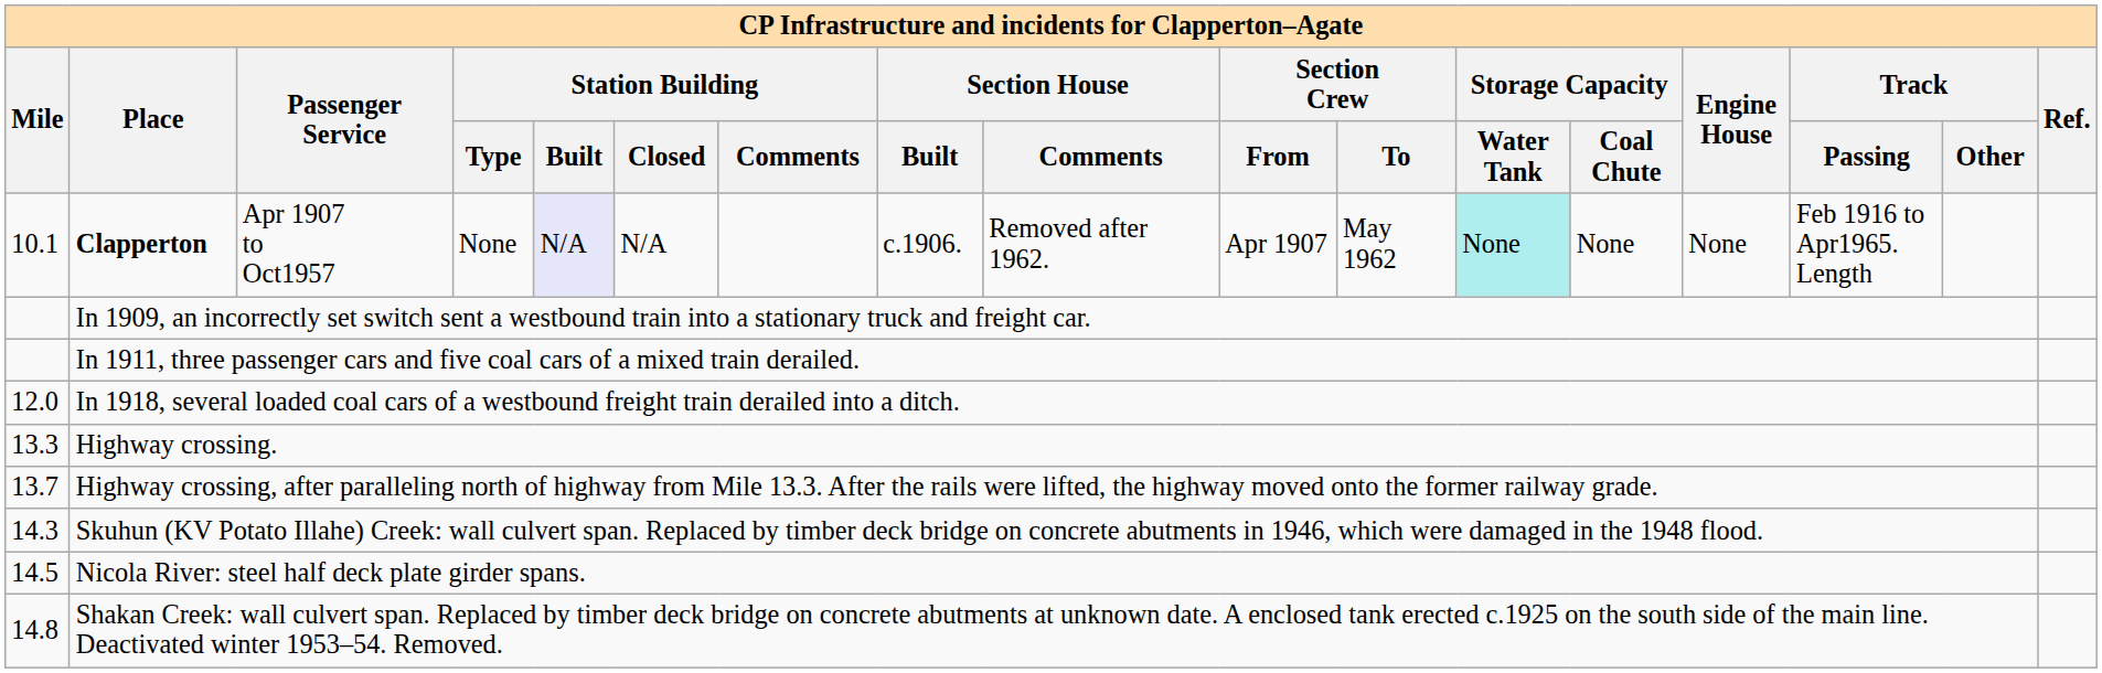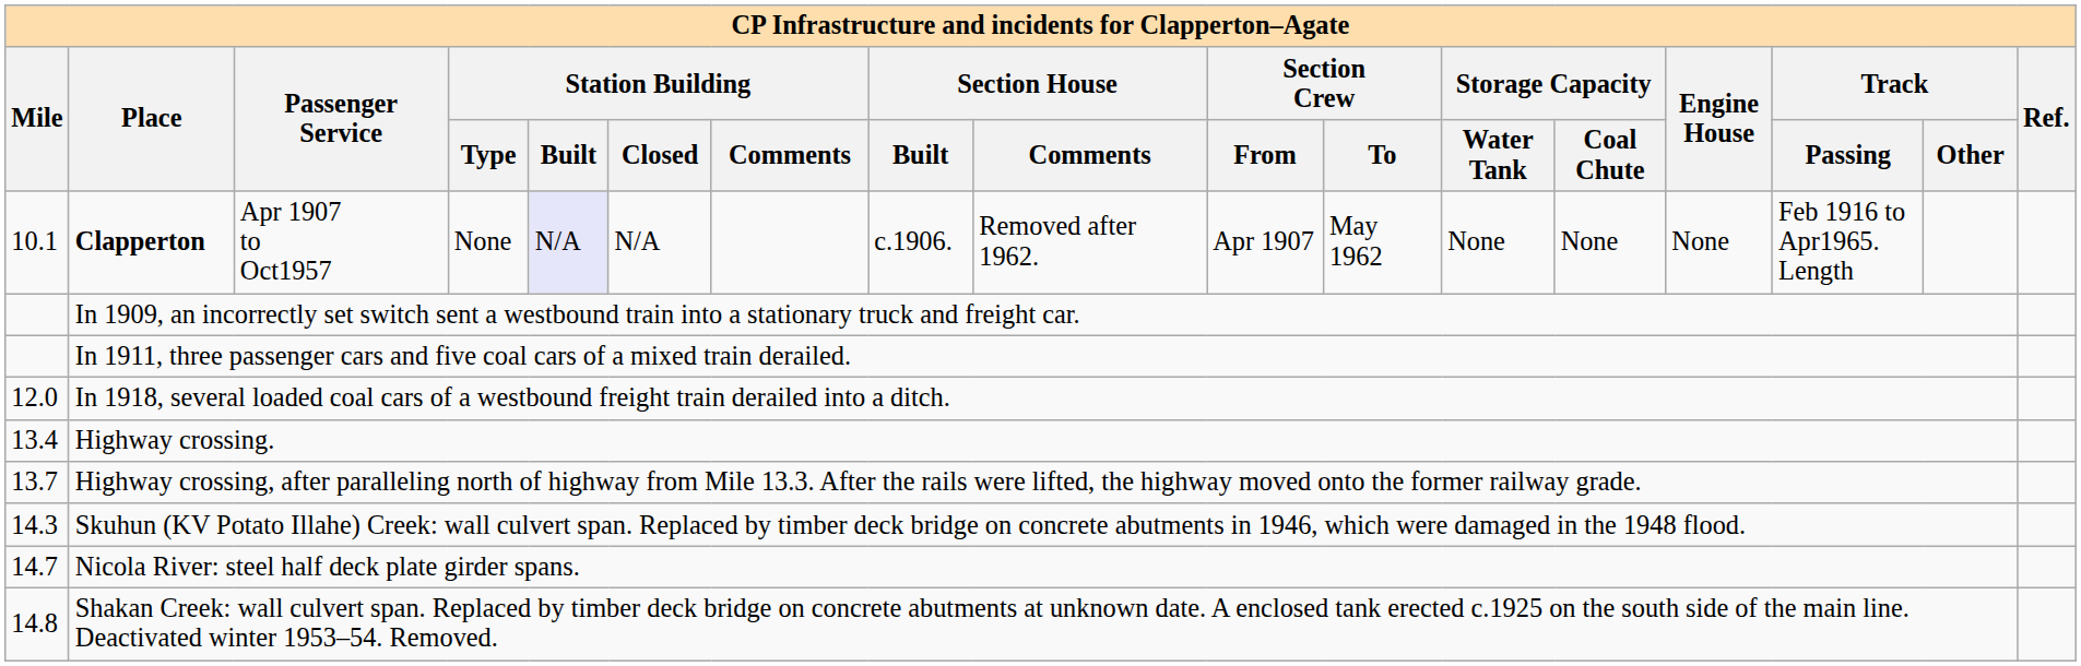 <table class="wikitable">
 <tr>
 <th colspan="17" style="background:#ffdead;">CP Infrastructure and incidents for Clapperton–Agate</th>
 </tr>
 <tr>
 <th rowspan=2>Mile<br></th>
 <th rowspan=2>Place</th>
 <th rowspan=2>Passenger Service</th>
 <th colspan=4>Station Building</th>
 <th colspan=2>Section House</th>
 <th colspan=2>Section<br>Crew</th>
 <th colspan=2>Storage Capacity</th>
 <th rowspan=2>Engine<br>House</th>
 <th colspan=2>Track</th>
 <th rowspan=2>Ref.</th>
 </tr>
 <tr>
 <th>Type</th>
 <th>Built</th>
 <th>Closed</th>
 <th>Comments</th>
 <th>Built</th>
 <th>Comments</th>
 <th>From</th>
 <th>To</th>
 <th>Water<br>Tank</th>
 <th>Coal<br>Chute</th>
 <th>Passing</th>
 <th>Other</th>
 </tr>
 <tr>
 <td>10.1</td>
 <td><strong>Clapperton</strong></td>
 <td>Apr 1907<br>to<br> Oct1957</td>
 <td>None</td>
 <td style="background: lavender;">N/A</td>
 <td>N/A</td>
 <td></td>
 <td>c.1906.</td>
 <td>Removed after 1962.</td>
 <td>Apr 1907</td>
 <td>May 1962</td>
-<td style="background: paleturquoise;">None</td>
+<td>None</td>
 <td>None</td>
 <td>None</td>
 <td>Feb 1916 to<br>Apr1965.<br>Length </td>
 <td></td>
 <td></td>
 </tr>
 <tr>
 <td></td>
 <td colspan=15>In 1909, an incorrectly set switch sent a westbound train into a stationary truck and freight car.</td>
 <td></td>
 </tr>
 <tr>
 <td></td>
 <td colspan=15>In 1911, three passenger cars and five coal cars of a mixed train derailed.</td>
 <td></td>
 </tr>
 <tr>
 <td>12.0</td>
 <td colspan=15>In 1918, several loaded coal cars of a westbound freight train derailed into a ditch.</td>
 <td></td>
 </tr>
 <tr>
-<td>13.3</td>
+<td>13.4</td>
 <td colspan=15>Highway crossing.</td>
 <td></td>
 </tr>
 <tr>
 <td>13.7</td>
 <td colspan=15>Highway crossing, after paralleling north of highway from Mile 13.3. After the rails were lifted, the highway moved onto the former railway grade.</td>
 <td></td>
 </tr>
 <tr>
 <td>14.3</td>
 <td colspan=15>Skuhun (KV Potato Illahe) Creek:  wall culvert span. Replaced by  timber deck bridge on concrete abutments in 1946, which were damaged in the 1948 flood.</td>
 <td></td>
 </tr>
 <tr>
-<td>14.5</td>
+<td>14.7</td>
 <td colspan=15>Nicola River:  steel half deck plate girder spans.</td>
 <td></td>
 </tr>
 <tr>
 <td>14.8</td>
 <td colspan=15>Shakan Creek:  wall culvert span. Replaced by  timber deck bridge on concrete abutments at unknown date. A  enclosed tank erected c.1925 on the south side of the main line. Deactivated winter 1953–54. Removed.</td>
 <td></td>
 </tr>
 </table>
